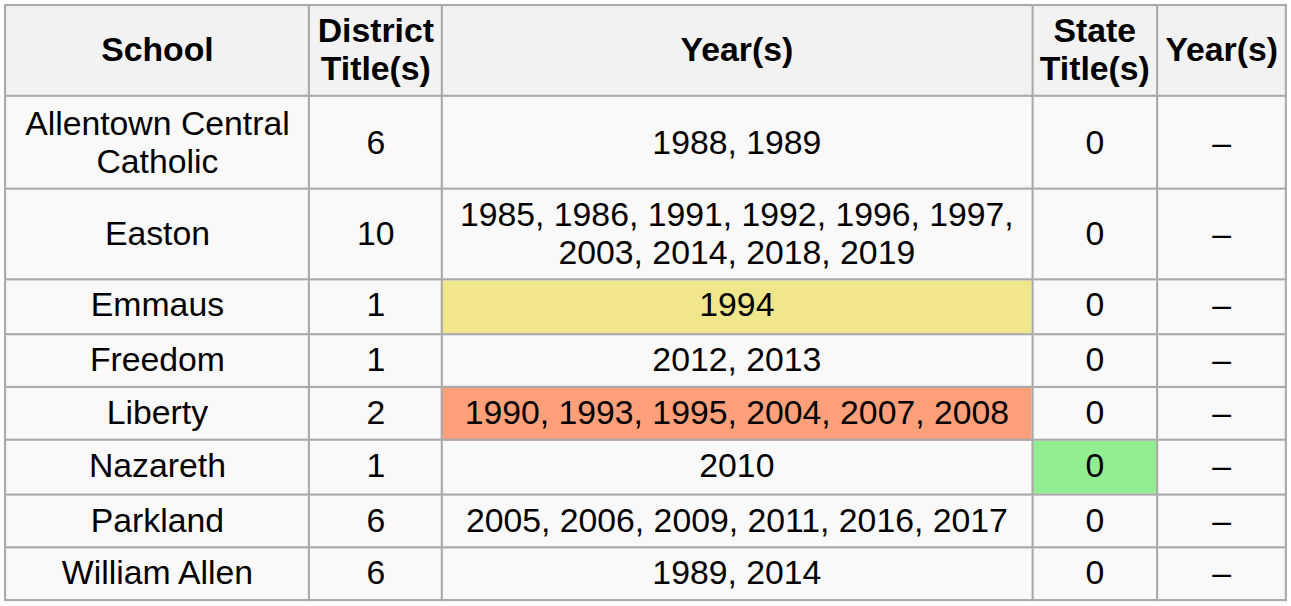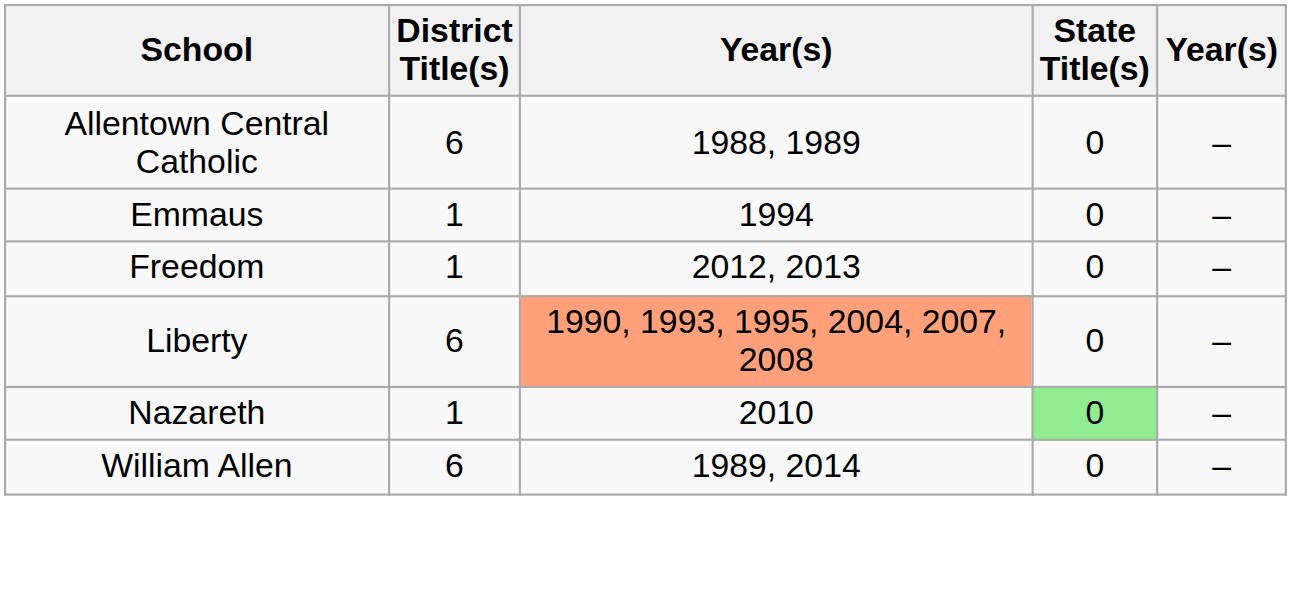 <table class="wikitable" style="text-align:center">
 <tr>
 <th>School</th>
 <th>District<br>Title(s)</th>
 <th>Year(s)</th>
 <th>State<br>Title(s)</th>
 <th>Year(s)</th>
 </tr>
 <tr>
 <td>Allentown Central Catholic</td>
 <td>6</td>
 <td>1988, 1989</td>
 <td>0</td>
 <td>–</td>
 </tr>
 <tr>
-<td>Easton</td>
-<td>10</td>
-<td>1985, 1986, 1991, 1992, 1996, 1997, 2003, 2014, 2018, 2019</td>
-<td>0</td>
-<td>–</td>
-</tr>
-<tr>
 <td>Emmaus</td>
 <td>1</td>
-<td style="background: khaki;">1994</td>
+<td>1994</td>
 <td>0</td>
 <td>–</td>
 </tr>
 <tr>
 <td>Freedom</td>
 <td>1</td>
 <td>2012, 2013</td>
 <td>0</td>
 <td>–</td>
 </tr>
 <tr>
 <td>Liberty</td>
-<td>2</td>
+<td>6</td>
 <td style="background: lightsalmon;">1990, 1993, 1995, 2004, 2007, 2008</td>
 <td>0</td>
 <td>–</td>
 </tr>
 <tr>
 <td>Nazareth</td>
 <td>1</td>
 <td>2010</td>
 <td style="background: lightgreen;">0</td>
 <td>–</td>
 </tr>
 <tr>
-<td>Parkland</td>
-<td>6</td>
-<td>2005, 2006, 2009, 2011, 2016, 2017</td>
-<td>0</td>
-<td>–</td>
-</tr>
-<tr>
 <td>William Allen</td>
 <td>6</td>
 <td>1989, 2014</td>
 <td>0</td>
 <td>–</td>
 </tr>
 </table>
